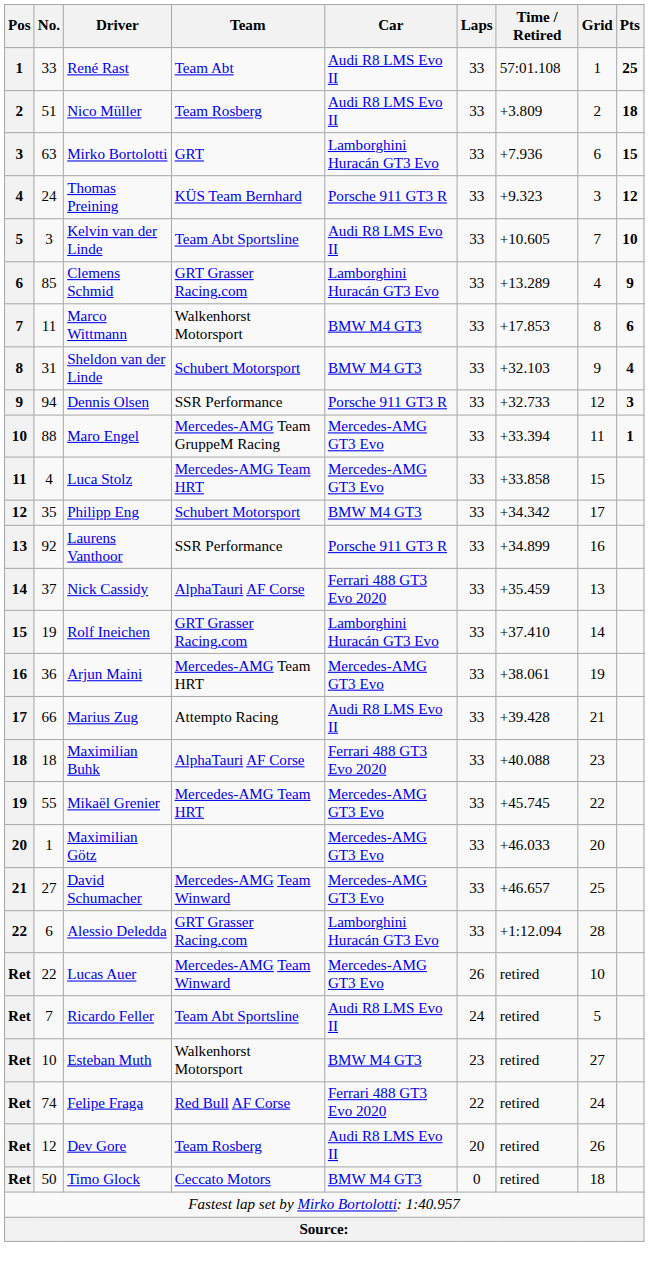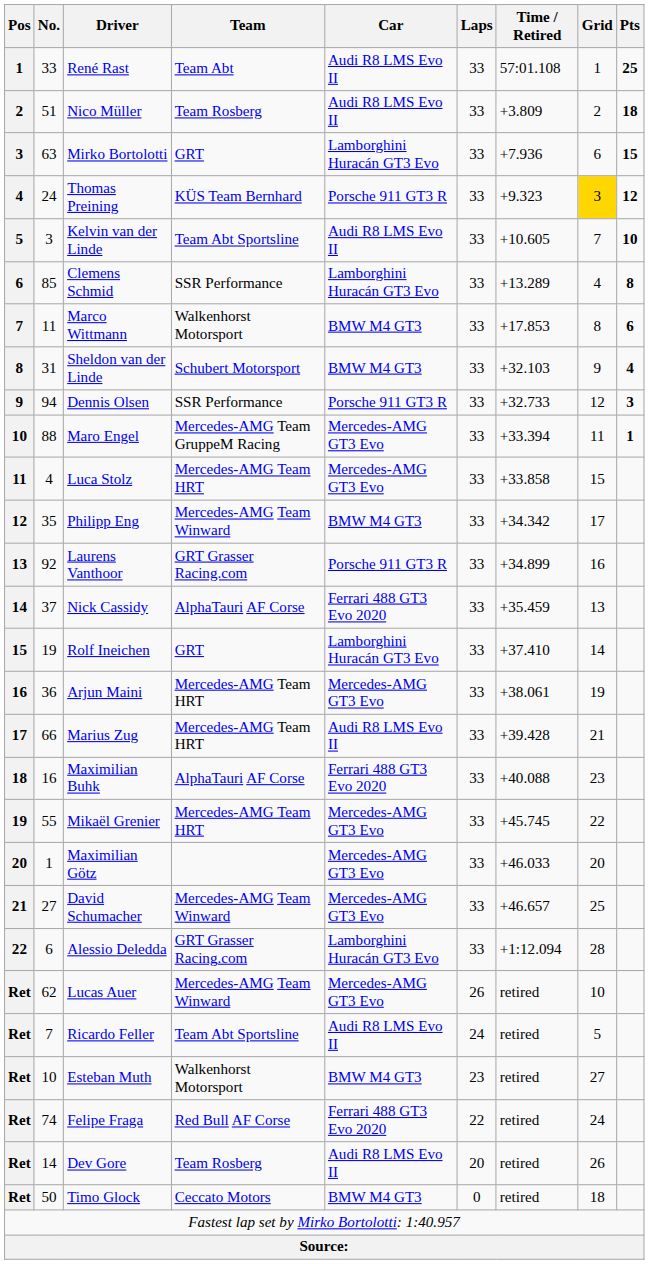 <table class="wikitable" style="font-size:90%;">
 <tr>
 <th>Pos</th>
 <th>No.</th>
 <th>Driver</th>
 <th>Team</th>
 <th>Car</th>
 <th>Laps</th>
 <th>Time / Retired</th>
 <th>Grid</th>
 <th>Pts</th>
 </tr>
 <tr>
 <th>1</th>
 <td align="center">33</td>
 <td> <a href='#'>René Rast</a></td>
 <td><a href='#'>Team Abt</a></td>
 <td><a href='#'>Audi R8 LMS Evo II</a></td>
 <td align="center">33</td>
 <td>57:01.108</td>
 <td align="center">1</td>
 <td align="center"><strong>25</strong></td>
 </tr>
 <tr>
 <th>2</th>
 <td align="center">51</td>
 <td> <a href='#'>Nico Müller</a></td>
 <td><a href='#'>Team Rosberg</a></td>
 <td><a href='#'>Audi R8 LMS Evo II</a></td>
 <td align="center">33</td>
 <td>+3.809</td>
 <td align="center">2</td>
 <td align="center"><strong>18</strong></td>
 </tr>
 <tr>
 <th>3</th>
 <td align="center">63</td>
 <td> <a href='#'>Mirko Bortolotti</a></td>
 <td><a href='#'>GRT</a></td>
 <td><a href='#'>Lamborghini Huracán GT3 Evo</a></td>
 <td align="center">33</td>
 <td>+7.936</td>
 <td align="center">6</td>
 <td align="center"><strong>15</strong></td>
 </tr>
 <tr>
 <th>4</th>
 <td align="center">24</td>
 <td> <a href='#'>Thomas Preining</a></td>
 <td><a href='#'>KÜS Team Bernhard</a></td>
 <td><a href='#'>Porsche 911 GT3 R</a></td>
 <td align="center">33</td>
 <td>+9.323</td>
-<td align="center">3</td>
+<td align="center" style="background: gold;">3</td>
 <td align="center"><strong>12</strong></td>
 </tr>
 <tr>
 <th>5</th>
 <td align="center">3</td>
 <td> <a href='#'>Kelvin van der Linde</a></td>
 <td><a href='#'>Team Abt Sportsline</a></td>
 <td><a href='#'>Audi R8 LMS Evo II</a></td>
 <td align="center">33</td>
 <td>+10.605</td>
 <td align="center">7</td>
 <td align="center"><strong>10</strong></td>
 </tr>
 <tr>
 <th>6</th>
 <td align="center">85</td>
 <td> <a href='#'>Clemens Schmid</a></td>
-<td><a href='#'>GRT Grasser Racing.com</a></td>
+<td>SSR Performance</td>
 <td><a href='#'>Lamborghini Huracán GT3 Evo</a></td>
 <td align="center">33</td>
 <td>+13.289</td>
 <td align="center">4</td>
-<td align="center"><strong>9</strong></td>
+<td align="center"><strong>8</strong></td>
 </tr>
 <tr>
 <th>7</th>
 <td align="center">11</td>
 <td> <a href='#'>Marco Wittmann</a></td>
 <td>Walkenhorst Motorsport</td>
 <td><a href='#'>BMW M4 GT3</a></td>
 <td align="center">33</td>
 <td>+17.853</td>
 <td align="center">8</td>
 <td align="center"><strong>6</strong></td>
 </tr>
 <tr>
 <th>8</th>
 <td align="center">31</td>
 <td> <a href='#'>Sheldon van der Linde</a></td>
 <td><a href='#'>Schubert Motorsport</a></td>
 <td><a href='#'>BMW M4 GT3</a></td>
 <td align="center">33</td>
 <td>+32.103</td>
 <td align="center">9</td>
 <td align="center"><strong>4</strong></td>
 </tr>
 <tr>
 <th>9</th>
 <td align="center">94</td>
 <td> <a href='#'>Dennis Olsen</a></td>
 <td>SSR Performance</td>
 <td><a href='#'>Porsche 911 GT3 R</a></td>
 <td align="center">33</td>
 <td>+32.733</td>
 <td align="center">12</td>
 <td align="center"><strong>3</strong></td>
 </tr>
 <tr>
 <th>10</th>
 <td align="center">88</td>
 <td> <a href='#'>Maro Engel</a></td>
 <td><a href='#'>Mercedes-AMG</a> Team GruppeM Racing</td>
 <td><a href='#'>Mercedes-AMG GT3 Evo</a></td>
 <td align="center">33</td>
 <td>+33.394</td>
 <td align="center">11</td>
 <td align="center"><strong>1</strong></td>
 </tr>
 <tr>
 <th>11</th>
 <td align="center">4</td>
 <td> <a href='#'>Luca Stolz</a></td>
 <td><a href='#'>Mercedes-AMG Team HRT</a></td>
 <td><a href='#'>Mercedes-AMG GT3 Evo</a></td>
 <td align="center">33</td>
 <td>+33.858</td>
 <td align="center">15</td>
 <td align="center"></td>
 </tr>
 <tr>
 <th>12</th>
 <td align="center">35</td>
 <td> <a href='#'>Philipp Eng</a></td>
-<td><a href='#'>Schubert Motorsport</a></td>
+<td><a href='#'>Mercedes-AMG</a> <a href='#'>Team Winward</a></td>
 <td><a href='#'>BMW M4 GT3</a></td>
 <td align="center">33</td>
 <td>+34.342</td>
 <td align="center">17</td>
 <td align="center"></td>
 </tr>
 <tr>
 <th>13</th>
 <td align="center">92</td>
 <td> <a href='#'>Laurens Vanthoor</a></td>
-<td>SSR Performance</td>
+<td><a href='#'>GRT Grasser Racing.com</a></td>
 <td><a href='#'>Porsche 911 GT3 R</a></td>
 <td align="center">33</td>
 <td>+34.899</td>
 <td align="center">16</td>
 <td align="center"></td>
 </tr>
 <tr>
 <th>14</th>
 <td align="center">37</td>
 <td> <a href='#'>Nick Cassidy</a></td>
 <td><a href='#'>AlphaTauri</a> <a href='#'>AF Corse</a></td>
 <td><a href='#'>Ferrari 488 GT3 Evo 2020</a></td>
 <td align="center">33</td>
 <td>+35.459</td>
 <td align="center">13</td>
 <td align="center"></td>
 </tr>
 <tr>
 <th>15</th>
 <td align="center">19</td>
 <td> <a href='#'>Rolf Ineichen</a></td>
-<td><a href='#'>GRT Grasser Racing.com</a></td>
+<td><a href='#'>GRT</a></td>
 <td><a href='#'>Lamborghini Huracán GT3 Evo</a></td>
 <td align="center">33</td>
 <td>+37.410</td>
 <td align="center">14</td>
 <td align="center"></td>
 </tr>
 <tr>
 <th>16</th>
 <td align="center">36</td>
 <td> <a href='#'>Arjun Maini</a></td>
 <td><a href='#'>Mercedes-AMG</a> Team HRT</td>
 <td><a href='#'>Mercedes-AMG GT3 Evo</a></td>
 <td align="center">33</td>
 <td>+38.061</td>
 <td align="center">19</td>
 <td align="center"></td>
 </tr>
 <tr>
 <th>17</th>
 <td align="center">66</td>
 <td> <a href='#'>Marius Zug</a></td>
-<td>Attempto Racing</td>
+<td><a href='#'>Mercedes-AMG</a> Team HRT</td>
 <td><a href='#'>Audi R8 LMS Evo II</a></td>
 <td align="center">33</td>
 <td>+39.428</td>
 <td align="center">21</td>
 <td align="center"></td>
 </tr>
 <tr>
 <th>18</th>
-<td align="center">18</td>
+<td align="center">16</td>
 <td> <a href='#'>Maximilian Buhk</a></td>
 <td><a href='#'>AlphaTauri</a> <a href='#'>AF Corse</a></td>
 <td><a href='#'>Ferrari 488 GT3 Evo 2020</a></td>
 <td align="center">33</td>
 <td>+40.088</td>
 <td align="center">23</td>
 <td align="center"></td>
 </tr>
 <tr>
 <th>19</th>
 <td align="center">55</td>
 <td> <a href='#'>Mikaël Grenier</a></td>
 <td><a href='#'>Mercedes-AMG Team HRT</a></td>
 <td><a href='#'>Mercedes-AMG GT3 Evo</a></td>
 <td align="center">33</td>
 <td>+45.745</td>
 <td align="center">22</td>
 <td align="center"></td>
 </tr>
 <tr>
 <th>20</th>
 <td align="center">1</td>
 <td> <a href='#'>Maximilian Götz</a></td>
 <td></td>
 <td><a href='#'>Mercedes-AMG GT3 Evo</a></td>
 <td align="center">33</td>
 <td>+46.033</td>
 <td align="center">20</td>
 <td align="center"></td>
 </tr>
 <tr>
 <th>21</th>
 <td align="center">27</td>
 <td> <a href='#'>David Schumacher</a></td>
 <td><a href='#'>Mercedes-AMG</a> <a href='#'>Team Winward</a></td>
 <td><a href='#'>Mercedes-AMG GT3 Evo</a></td>
 <td align="center">33</td>
 <td>+46.657</td>
 <td align="center">25</td>
 <td align="center"></td>
 </tr>
 <tr>
 <th>22</th>
 <td align="center">6</td>
 <td> <a href='#'>Alessio Deledda</a></td>
 <td><a href='#'>GRT Grasser Racing.com</a></td>
 <td><a href='#'>Lamborghini Huracán GT3 Evo</a></td>
 <td align="center">33</td>
 <td>+1:12.094</td>
 <td align="center">28</td>
 <td align="center"></td>
 </tr>
 <tr>
 <th>Ret</th>
-<td align="center">22</td>
+<td align="center">62</td>
 <td> <a href='#'>Lucas Auer</a></td>
 <td><a href='#'>Mercedes-AMG</a> <a href='#'>Team Winward</a></td>
 <td><a href='#'>Mercedes-AMG GT3 Evo</a></td>
 <td align="center">26</td>
 <td>retired</td>
 <td align="center">10</td>
 <td align="center"></td>
 </tr>
 <tr>
 <th>Ret</th>
 <td align="center">7</td>
 <td> <a href='#'>Ricardo Feller</a></td>
 <td><a href='#'>Team Abt Sportsline</a></td>
 <td><a href='#'>Audi R8 LMS Evo II</a></td>
 <td align="center">24</td>
 <td>retired</td>
 <td align="center">5</td>
 <td align="center"></td>
 </tr>
 <tr>
 <th>Ret</th>
 <td align="center">10</td>
 <td> <a href='#'>Esteban Muth</a></td>
 <td>Walkenhorst Motorsport</td>
 <td><a href='#'>BMW M4 GT3</a></td>
 <td align="center">23</td>
 <td>retired</td>
 <td align="center">27</td>
 <td align="center"></td>
 </tr>
 <tr>
 <th>Ret</th>
 <td align="center">74</td>
 <td> <a href='#'>Felipe Fraga</a></td>
 <td><a href='#'>Red Bull</a> <a href='#'>AF Corse</a></td>
 <td><a href='#'>Ferrari 488 GT3 Evo 2020</a></td>
 <td align="center">22</td>
 <td>retired</td>
 <td align="center">24</td>
 <td align="center"></td>
 </tr>
 <tr>
 <th>Ret</th>
-<td align="center">12</td>
+<td align="center">14</td>
 <td> <a href='#'>Dev Gore</a></td>
 <td><a href='#'>Team Rosberg</a></td>
 <td><a href='#'>Audi R8 LMS Evo II</a></td>
 <td align="center">20</td>
 <td>retired</td>
 <td align="center">26</td>
 <td align="center"></td>
 </tr>
 <tr>
 <th>Ret</th>
 <td align="center">50</td>
 <td> <a href='#'>Timo Glock</a></td>
 <td><a href='#'>Ceccato Motors</a></td>
 <td><a href='#'>BMW M4 GT3</a></td>
 <td align="center">0</td>
 <td>retired</td>
 <td align="center">18</td>
 <td align="center"></td>
 </tr>
 <tr>
 <td colspan=9 align=center><em>Fastest lap set by <a href='#'>Mirko Bortolotti</a>: 1:40.957</em></td>
 </tr>
 <tr>
 <th colspan=9>Source:</th>
 </tr>
 </table>
